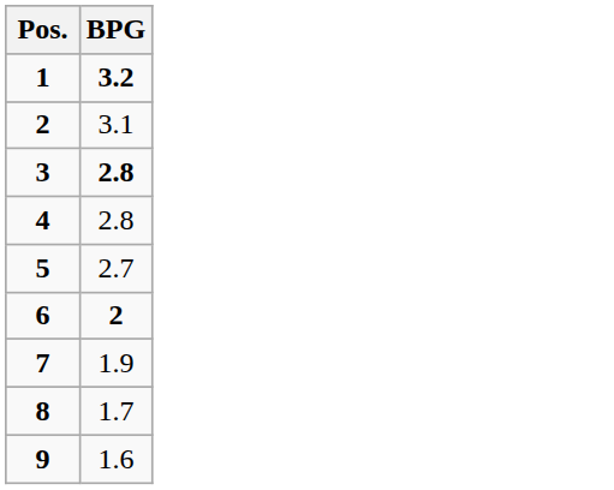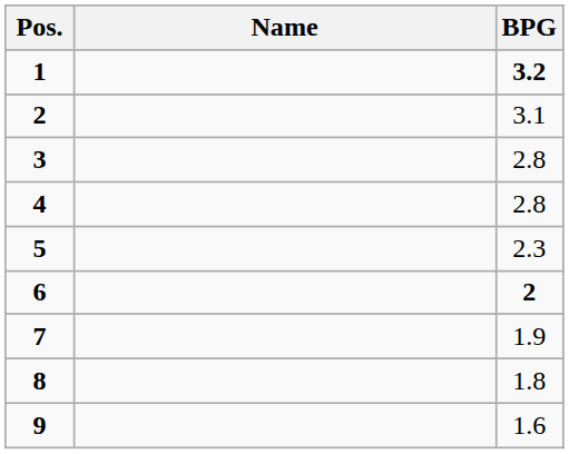 <table class="wikitable" style="text-align:center; font-size:90%;">
 <tr>
 <th width=30px>Pos.</th>
+<th width=220px>Name</th>
 <th width=20px>BPG</th>
 </tr>
 <tr>
 <td><strong>1</strong></td>
+<td align=left><strong></strong></td>
 <td><strong>3.2</strong></td>
 </tr>
 <tr>
 <td><strong>2</strong></td>
+<td align=left></td>
 <td>3.1</td>
 </tr>
 <tr>
 <td><strong>3</strong></td>
-<td><strong>2.8</strong></td>
+<td align=left></td>
+<td>2.8</td>
 </tr>
 <tr>
 <td><strong>4</strong></td>
+<td align=left></td>
 <td>2.8</td>
 </tr>
 <tr>
 <td><strong>5</strong></td>
-<td>2.7</td>
+<td align=left></td>
+<td>2.3</td>
 </tr>
 <tr>
 <td><strong>6</strong></td>
+<td align=left></td>
 <td><strong>2</strong></td>
 </tr>
 <tr>
 <td><strong>7</strong></td>
+<td align=left></td>
 <td>1.9</td>
 </tr>
 <tr>
 <td><strong>8</strong></td>
-<td>1.7</td>
+<td align=left></td>
+<td>1.8</td>
 </tr>
 <tr>
 <td><strong>9</strong></td>
+<td align=left></td>
 <td>1.6</td>
 </tr>
 </table>
